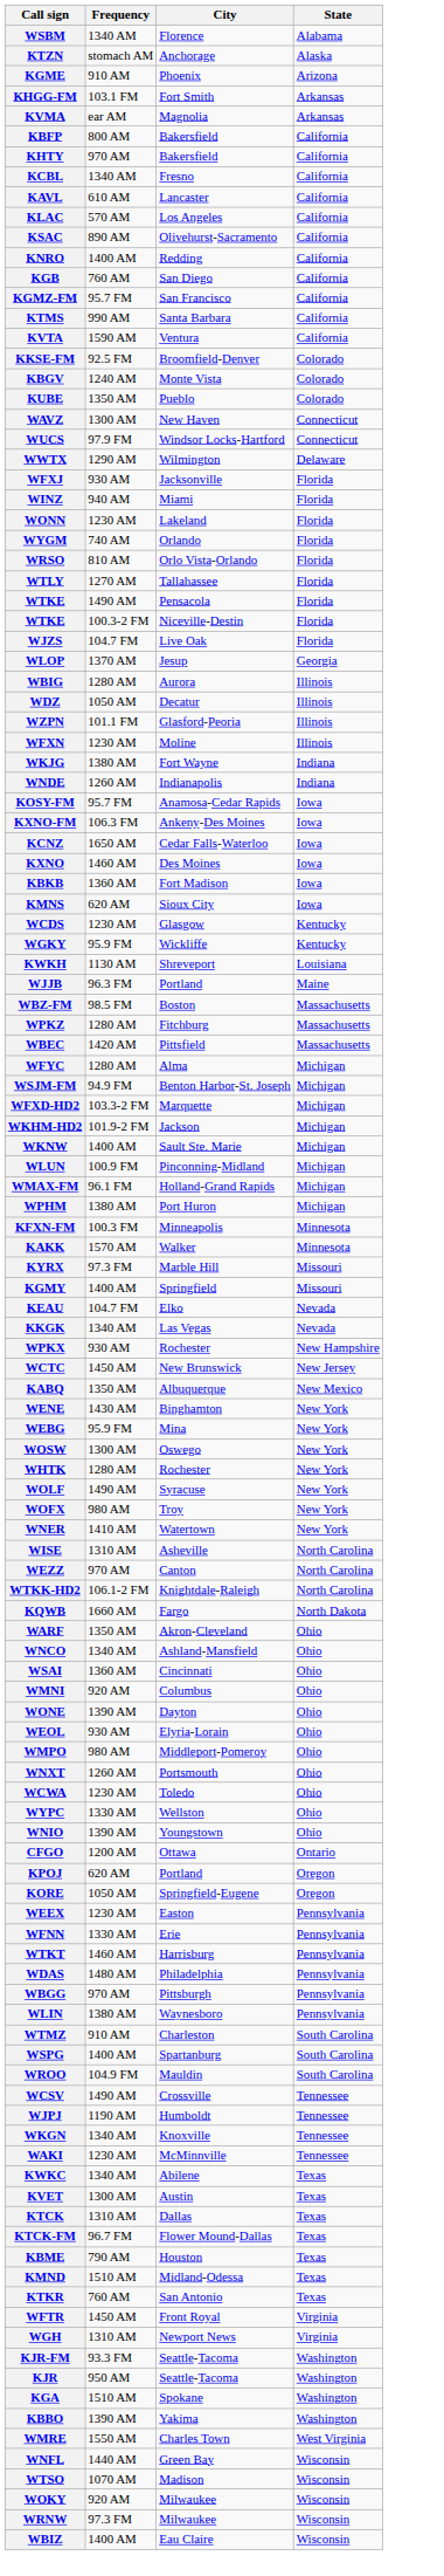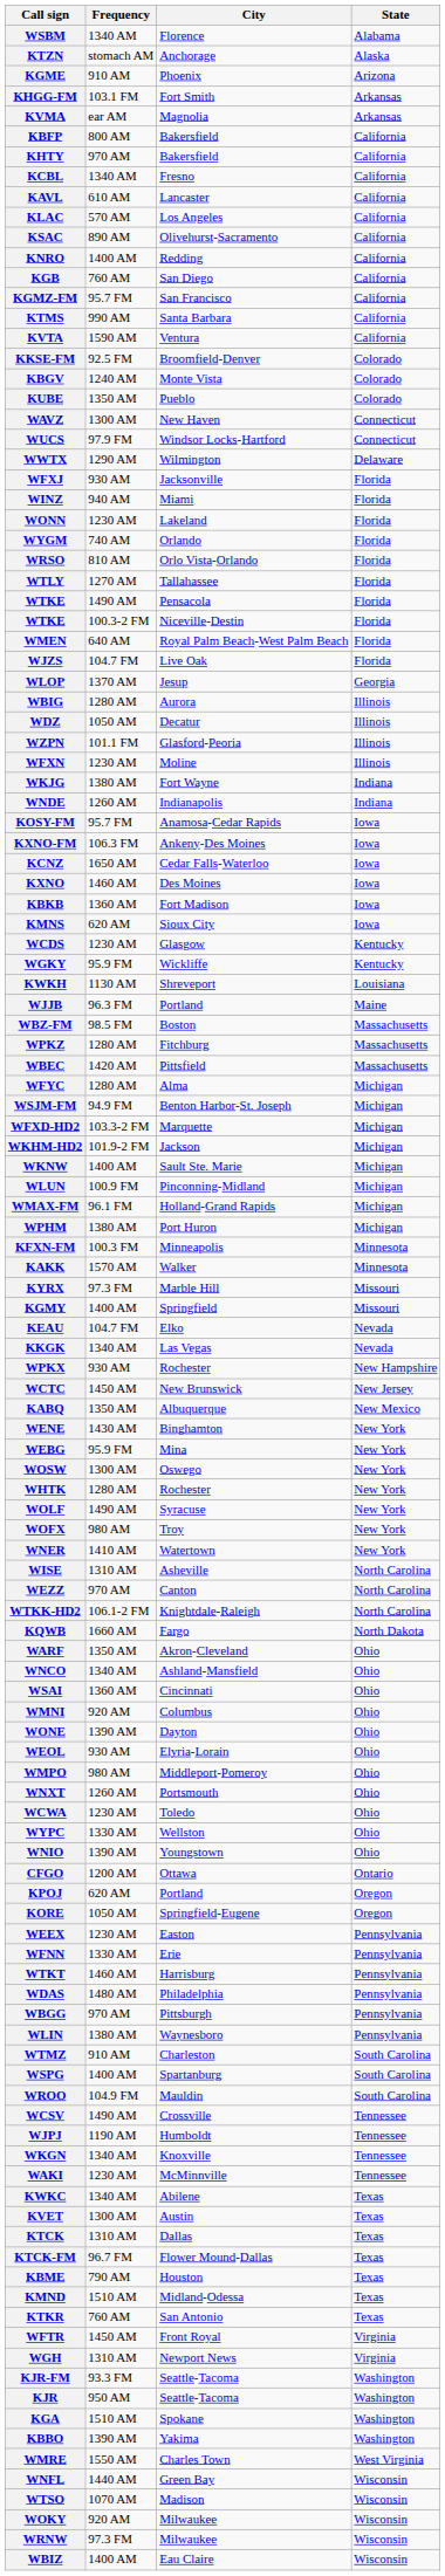 <table class="wikitable sortable">
 <tr>
 <th>Call sign</th>
 <th>Frequency</th>
 <th>City</th>
 <th>State</th>
 </tr>
 <tr>
 <th scope="row"><a href='#'>WSBM</a></th>
 <td>1340 AM</td>
 <td><a href='#'>Florence</a></td>
 <td><a href='#'>Alabama</a></td>
 </tr>
 <tr>
 <th scope="row"><a href='#'>KTZN</a></th>
 <td>stomach  AM</td>
 <td><a href='#'>Anchorage</a></td>
 <td><a href='#'>Alaska</a></td>
 </tr>
 <tr>
 <th scope="row"><a href='#'>KGME</a></th>
 <td>910 AM</td>
 <td><a href='#'>Phoenix</a></td>
 <td><a href='#'>Arizona</a></td>
 </tr>
 <tr>
 <th scope="row"><a href='#'>KHGG-FM</a></th>
 <td data-sort-value="103100">103.1 FM</td>
 <td><a href='#'>Fort Smith</a></td>
 <td><a href='#'>Arkansas</a></td>
 </tr>
 <tr>
 <th scope="row"><a href='#'>KVMA</a></th>
 <td>ear AM</td>
 <td><a href='#'>Magnolia</a></td>
 <td><a href='#'>Arkansas</a></td>
 </tr>
 <tr>
 <th scope="row"><a href='#'>KBFP</a></th>
 <td>800 AM</td>
 <td><a href='#'>Bakersfield</a></td>
 <td><a href='#'>California</a></td>
 </tr>
 <tr>
 <th scope="row"><a href='#'>KHTY</a></th>
 <td>970 AM</td>
 <td><a href='#'>Bakersfield</a></td>
 <td><a href='#'>California</a></td>
 </tr>
 <tr>
 <th scope="row"><a href='#'>KCBL</a></th>
 <td>1340 AM</td>
 <td><a href='#'>Fresno</a></td>
 <td><a href='#'>California</a></td>
 </tr>
 <tr>
 <th scope="row"><a href='#'>KAVL</a></th>
 <td>610 AM</td>
 <td><a href='#'>Lancaster</a></td>
 <td><a href='#'>California</a></td>
 </tr>
 <tr>
 <th scope="row"><a href='#'>KLAC</a></th>
 <td data-sort-value="000570">570 AM</td>
 <td><a href='#'>Los Angeles</a></td>
 <td><a href='#'>California</a></td>
 </tr>
 <tr>
 <th scope="row"><a href='#'>KSAC</a></th>
 <td>890 AM</td>
 <td><a href='#'>Olivehurst</a>-<a href='#'>Sacramento</a></td>
 <td><a href='#'>California</a></td>
 </tr>
 <tr>
 <th scope="row"><a href='#'>KNRO</a></th>
 <td>1400 AM</td>
 <td><a href='#'>Redding</a></td>
 <td><a href='#'>California</a></td>
 </tr>
 <tr>
 <th scope="row"><a href='#'>KGB</a></th>
 <td>760 AM</td>
 <td><a href='#'>San Diego</a></td>
 <td><a href='#'>California</a></td>
 </tr>
 <tr>
 <th scope="row"><a href='#'>KGMZ-FM</a></th>
 <td data-sort-value="095700">95.7 FM</td>
 <td><a href='#'>San Francisco</a></td>
 <td><a href='#'>California</a></td>
 </tr>
 <tr>
 <th scope="row"><a href='#'>KTMS</a></th>
 <td>990 AM</td>
 <td><a href='#'>Santa Barbara</a></td>
 <td><a href='#'>California</a></td>
 </tr>
 <tr>
 <th scope="row"><a href='#'>KVTA</a></th>
 <td>1590 AM</td>
 <td><a href='#'>Ventura</a></td>
 <td><a href='#'>California</a></td>
 </tr>
 <tr>
 <th scope="row"><a href='#'>KKSE-FM</a></th>
 <td data-sort-value="092500">92.5 FM</td>
 <td><a href='#'>Broomfield</a>-<a href='#'>Denver</a></td>
 <td><a href='#'>Colorado</a></td>
 </tr>
 <tr>
 <th scope="row"><a href='#'>KBGV</a></th>
 <td data-sort-value="092500">1240 AM</td>
 <td><a href='#'>Monte Vista</a></td>
 <td><a href='#'>Colorado</a></td>
 </tr>
 <tr>
 <th scope="row"><a href='#'>KUBE</a></th>
 <td data-sort-value="092500">1350 AM</td>
 <td><a href='#'>Pueblo</a></td>
 <td><a href='#'>Colorado</a></td>
 </tr>
 <tr>
 <th scope="row"><a href='#'>WAVZ</a></th>
 <td>1300 AM</td>
 <td><a href='#'>New Haven</a></td>
 <td><a href='#'>Connecticut</a></td>
 </tr>
 <tr>
 <th scope="row"><a href='#'>WUCS</a></th>
 <td data-sort-value="097900">97.9 FM</td>
 <td><a href='#'>Windsor Locks</a>-<a href='#'>Hartford</a></td>
 <td><a href='#'>Connecticut</a></td>
 </tr>
 <tr>
 <th scope="row"><a href='#'>WWTX</a></th>
 <td>1290 AM</td>
 <td><a href='#'>Wilmington</a></td>
 <td><a href='#'>Delaware</a></td>
 </tr>
 <tr>
 <th scope="row"><a href='#'>WFXJ</a></th>
 <td>930 AM</td>
 <td><a href='#'>Jacksonville</a></td>
 <td><a href='#'>Florida</a></td>
 </tr>
 <tr>
 <th scope="row"><a href='#'>WINZ</a></th>
 <td>940 AM</td>
 <td><a href='#'>Miami</a></td>
 <td><a href='#'>Florida</a></td>
 </tr>
 <tr>
 <th scope="row"><a href='#'>WONN</a></th>
 <td>1230 AM</td>
 <td><a href='#'>Lakeland</a></td>
 <td><a href='#'>Florida</a></td>
 </tr>
 <tr>
 <th scope="row"><a href='#'>WYGM</a></th>
 <td>740 AM</td>
 <td><a href='#'>Orlando</a></td>
 <td><a href='#'>Florida</a></td>
 </tr>
 <tr>
 <th scope="row"><a href='#'>WRSO</a></th>
 <td>810 AM</td>
 <td><a href='#'>Orlo Vista</a>-<a href='#'>Orlando</a></td>
 <td><a href='#'>Florida</a></td>
 </tr>
 <tr>
 <th scope="row"><a href='#'>WTLY</a></th>
 <td>1270 AM</td>
 <td><a href='#'>Tallahassee</a></td>
 <td><a href='#'>Florida</a></td>
 </tr>
 <tr>
 <th><a href='#'>WTKE</a></th>
 <td>1490 AM</td>
 <td><a href='#'>Pensacola</a></td>
 <td><a href='#'>Florida</a></td>
 </tr>
 <tr>
 <th><a href='#'>WTKE</a></th>
 <td>100.3-2 FM</td>
 <td><a href='#'>Niceville</a>-<a href='#'>Destin</a></td>
+<td><a href='#'>Florida</a></td>
+</tr>
+<tr>
+<th scope="row"><a href='#'>WMEN</a></th>
+<td>640 AM</td>
+<td><a href='#'>Royal Palm Beach</a>-<a href='#'>West Palm Beach</a></td>
 <td><a href='#'>Florida</a></td>
 </tr>
 <tr>
 <th scope="row"><a href='#'>WJZS</a></th>
 <td data-sort-value="104700">104.7 FM</td>
 <td><a href='#'>Live Oak</a></td>
 <td><a href='#'>Florida</a></td>
 </tr>
 <tr>
 <th scope="row"><a href='#'>WLOP</a></th>
 <td>1370 AM</td>
 <td><a href='#'>Jesup</a></td>
 <td><a href='#'>Georgia</a></td>
 </tr>
 <tr>
 <th scope="row"><a href='#'>WBIG</a></th>
 <td>1280 AM</td>
 <td><a href='#'>Aurora</a></td>
 <td><a href='#'>Illinois</a></td>
 </tr>
 <tr>
 <th scope="row"><a href='#'>WDZ</a></th>
 <td>1050 AM</td>
 <td><a href='#'>Decatur</a></td>
 <td><a href='#'>Illinois</a></td>
 </tr>
 <tr>
 <th scope="row"><a href='#'>WZPN</a></th>
 <td data-sort-value="101100">101.1 FM</td>
 <td><a href='#'>Glasford</a>-<a href='#'>Peoria</a></td>
 <td><a href='#'>Illinois</a></td>
 </tr>
 <tr>
 <th scope="row"><a href='#'>WFXN</a></th>
 <td data-sort-value="101100">1230 AM</td>
 <td><a href='#'>Moline</a></td>
 <td><a href='#'>Illinois</a></td>
 </tr>
 <tr>
 <th scope="row"><a href='#'>WKJG</a></th>
 <td>1380 AM</td>
 <td><a href='#'>Fort Wayne</a></td>
 <td><a href='#'>Indiana</a></td>
 </tr>
 <tr>
 <th scope="row"><a href='#'>WNDE</a></th>
 <td>1260 AM</td>
 <td><a href='#'>Indianapolis</a></td>
 <td><a href='#'>Indiana</a></td>
 </tr>
 <tr>
 <th scope="row"><a href='#'>KOSY-FM</a></th>
 <td>95.7 FM</td>
 <td><a href='#'>Anamosa</a>-<a href='#'>Cedar Rapids</a></td>
 <td><a href='#'>Iowa</a></td>
 </tr>
 <tr>
 <th scope="row"><a href='#'>KXNO-FM</a></th>
 <td>106.3 FM</td>
 <td><a href='#'>Ankeny</a>-<a href='#'>Des Moines</a></td>
 <td><a href='#'>Iowa</a></td>
 </tr>
 <tr>
 <th scope="row"><a href='#'>KCNZ</a></th>
 <td>1650 AM</td>
 <td><a href='#'>Cedar Falls</a>-<a href='#'>Waterloo</a></td>
 <td><a href='#'>Iowa</a></td>
 </tr>
 <tr>
 <th scope="row"><a href='#'>KXNO</a></th>
 <td>1460 AM</td>
 <td><a href='#'>Des Moines</a></td>
 <td><a href='#'>Iowa</a></td>
 </tr>
 <tr>
 <th scope="row"><a href='#'>KBKB</a></th>
 <td>1360 AM</td>
 <td><a href='#'>Fort Madison</a></td>
 <td><a href='#'>Iowa</a></td>
 </tr>
 <tr>
 <th scope="row"><a href='#'>KMNS</a></th>
 <td>620 AM</td>
 <td><a href='#'>Sioux City</a></td>
 <td><a href='#'>Iowa</a></td>
 </tr>
 <tr>
 <th scope="row"><a href='#'>WCDS</a></th>
 <td>1230 AM</td>
 <td><a href='#'>Glasgow</a></td>
 <td><a href='#'>Kentucky</a></td>
 </tr>
 <tr>
 <th scope="row"><a href='#'>WGKY</a></th>
 <td data-sort-value="095900">95.9 FM</td>
 <td><a href='#'>Wickliffe</a></td>
 <td><a href='#'>Kentucky</a></td>
 </tr>
 <tr>
 <th scope="row"><a href='#'>KWKH</a></th>
 <td>1130 AM</td>
 <td><a href='#'>Shreveport</a></td>
 <td><a href='#'>Louisiana</a></td>
 </tr>
 <tr>
 <th scope="row"><a href='#'>WJJB</a></th>
 <td data-sort-value="096300">96.3 FM</td>
 <td><a href='#'>Portland</a></td>
 <td><a href='#'>Maine</a></td>
 </tr>
 <tr>
 <th scope="row"><a href='#'>WBZ-FM</a></th>
 <td data-sort-value="098500">98.5 FM</td>
 <td><a href='#'>Boston</a></td>
 <td><a href='#'>Massachusetts</a></td>
 </tr>
 <tr>
 <th scope="row"><a href='#'>WPKZ</a></th>
 <td>1280 AM</td>
 <td><a href='#'>Fitchburg</a></td>
 <td><a href='#'>Massachusetts</a></td>
 </tr>
 <tr>
 <th scope="row"><a href='#'>WBEC</a></th>
 <td>1420 AM</td>
 <td><a href='#'>Pittsfield</a></td>
 <td><a href='#'>Massachusetts</a></td>
 </tr>
 <tr>
 <th scope="row"><a href='#'>WFYC</a></th>
 <td>1280 AM</td>
 <td><a href='#'>Alma</a></td>
 <td><a href='#'>Michigan</a></td>
 </tr>
 <tr>
 <th scope="row"><a href='#'>WSJM-FM</a></th>
 <td data-sort-value="094900">94.9 FM</td>
 <td><a href='#'>Benton Harbor</a>-<a href='#'>St. Joseph</a></td>
 <td><a href='#'>Michigan</a></td>
 </tr>
 <tr>
 <th scope="row"><a href='#'>WFXD-HD2</a></th>
 <td data-sort-value="103300">103.3-2 FM</td>
 <td><a href='#'>Marquette</a></td>
 <td><a href='#'>Michigan</a></td>
 </tr>
 <tr>
 <th scope="row"><a href='#'>WKHM-HD2</a></th>
 <td data-sort-value="101900">101.9-2 FM</td>
 <td><a href='#'>Jackson</a></td>
 <td><a href='#'>Michigan</a></td>
 </tr>
 <tr>
 <th scope="row"><a href='#'>WKNW</a></th>
 <td>1400 AM</td>
 <td><a href='#'>Sault Ste. Marie</a></td>
 <td><a href='#'>Michigan</a></td>
 </tr>
 <tr>
 <th scope="row"><a href='#'>WLUN</a></th>
 <td data-sort-value="100900">100.9 FM</td>
 <td><a href='#'>Pinconning</a>-<a href='#'>Midland</a></td>
 <td><a href='#'>Michigan</a></td>
 </tr>
 <tr>
 <th scope="row"><a href='#'>WMAX-FM</a></th>
 <td data-sort-value="096100">96.1 FM</td>
 <td><a href='#'>Holland</a>-<a href='#'>Grand Rapids</a></td>
 <td><a href='#'>Michigan</a></td>
 </tr>
 <tr>
 <th scope="row"><a href='#'>WPHM</a></th>
 <td>1380 AM</td>
 <td><a href='#'>Port Huron</a></td>
 <td><a href='#'>Michigan</a></td>
 </tr>
 <tr>
 <th scope="row"><a href='#'>KFXN-FM</a></th>
 <td data-sort-value="100300">100.3 FM</td>
 <td><a href='#'>Minneapolis</a></td>
 <td><a href='#'>Minnesota</a></td>
 </tr>
 <tr>
 <th scope="row"><a href='#'>KAKK</a></th>
 <td>1570 AM</td>
 <td><a href='#'>Walker</a></td>
 <td><a href='#'>Minnesota</a></td>
 </tr>
 <tr>
 <th scope="row"><a href='#'>KYRX</a></th>
 <td data-sort-value="097300">97.3 FM</td>
 <td><a href='#'>Marble Hill</a></td>
 <td><a href='#'>Missouri</a></td>
 </tr>
 <tr>
 <th scope="row"><a href='#'>KGMY</a></th>
 <td>1400 AM</td>
 <td><a href='#'>Springfield</a></td>
 <td><a href='#'>Missouri</a></td>
 </tr>
 <tr>
 <th scope="row"><a href='#'>KEAU</a></th>
 <td data-sort-value="104700">104.7 FM</td>
 <td><a href='#'>Elko</a></td>
 <td><a href='#'>Nevada</a></td>
 </tr>
 <tr>
 <th scope="row"><a href='#'>KKGK</a></th>
 <td>1340 AM</td>
 <td><a href='#'>Las Vegas</a></td>
 <td><a href='#'>Nevada</a></td>
 </tr>
 <tr>
 <th scope="row"><a href='#'>WPKX</a></th>
 <td>930 AM</td>
 <td><a href='#'>Rochester</a></td>
 <td><a href='#'>New Hampshire</a></td>
 </tr>
 <tr>
 <th scope="row"><a href='#'>WCTC</a></th>
 <td>1450 AM</td>
 <td><a href='#'>New Brunswick</a></td>
 <td><a href='#'>New Jersey</a></td>
 </tr>
 <tr>
 <th scope="row"><a href='#'>KABQ</a></th>
 <td>1350 AM</td>
 <td><a href='#'>Albuquerque</a></td>
 <td><a href='#'>New Mexico</a></td>
 </tr>
 <tr>
 <th scope="row"><a href='#'>WENE</a></th>
 <td>1430 AM</td>
 <td><a href='#'>Binghamton</a></td>
 <td><a href='#'>New York</a></td>
 </tr>
 <tr>
 <th scope="row"><a href='#'>WEBG</a></th>
 <td data-sort-value="095900">95.9 FM</td>
 <td><a href='#'>Mina</a></td>
 <td><a href='#'>New York</a></td>
 </tr>
 <tr>
 <th><a href='#'>WOSW</a></th>
 <td>1300 AM</td>
 <td><a href='#'>Oswego</a></td>
 <td><a href='#'>New York</a></td>
 </tr>
 <tr>
 <th scope="row"><a href='#'>WHTK</a></th>
 <td>1280 AM</td>
 <td><a href='#'>Rochester</a></td>
 <td><a href='#'>New York</a></td>
 </tr>
 <tr>
 <th><a href='#'>WOLF</a></th>
 <td>1490 AM</td>
 <td><a href='#'>Syracuse</a></td>
 <td><a href='#'>New York</a></td>
 </tr>
 <tr>
 <th scope="row"><a href='#'>WOFX</a></th>
 <td>980 AM</td>
 <td><a href='#'>Troy</a></td>
 <td><a href='#'>New York</a></td>
 </tr>
 <tr>
 <th scope="row"><a href='#'>WNER</a></th>
 <td>1410 AM</td>
 <td><a href='#'>Watertown</a></td>
 <td><a href='#'>New York</a></td>
 </tr>
 <tr>
 <th scope="row"><a href='#'>WISE</a></th>
 <td>1310 AM</td>
 <td><a href='#'>Asheville</a></td>
 <td><a href='#'>North Carolina</a></td>
 </tr>
 <tr>
 <th scope="row"><a href='#'>WEZZ</a></th>
 <td>970 AM</td>
 <td><a href='#'>Canton</a></td>
 <td><a href='#'>North Carolina</a></td>
 </tr>
 <tr>
 <th><a href='#'>WTKK-HD2</a></th>
 <td>106.1-2 FM</td>
 <td><a href='#'>Knightdale</a>-<a href='#'>Raleigh</a></td>
 <td><a href='#'>North Carolina</a></td>
 </tr>
 <tr>
 <th scope="row"><a href='#'>KQWB</a></th>
 <td>1660 AM</td>
 <td><a href='#'>Fargo</a></td>
 <td><a href='#'>North Dakota</a></td>
 </tr>
 <tr>
 <th scope="row"><a href='#'>WARF</a></th>
 <td>1350 AM</td>
 <td><a href='#'>Akron</a>-<a href='#'>Cleveland</a></td>
 <td><a href='#'>Ohio</a></td>
 </tr>
 <tr>
 <th scope="row"><a href='#'>WNCO</a></th>
 <td>1340 AM</td>
 <td><a href='#'>Ashland</a>-<a href='#'>Mansfield</a></td>
 <td><a href='#'>Ohio</a></td>
 </tr>
 <tr>
 <th scope="row"><a href='#'>WSAI</a></th>
 <td>1360 AM</td>
 <td><a href='#'>Cincinnati</a></td>
 <td><a href='#'>Ohio</a></td>
 </tr>
 <tr>
 <th scope="row"><a href='#'>WMNI</a></th>
 <td>920 AM</td>
 <td><a href='#'>Columbus</a></td>
 <td><a href='#'>Ohio</a></td>
 </tr>
 <tr>
 <th scope="row"><a href='#'>WONE</a></th>
 <td>1390 AM</td>
 <td><a href='#'>Dayton</a></td>
 <td><a href='#'>Ohio</a></td>
 </tr>
 <tr>
 <th scope="row"><a href='#'>WEOL</a></th>
 <td>930 AM</td>
 <td><a href='#'>Elyria</a>-<a href='#'>Lorain</a></td>
 <td><a href='#'>Ohio</a></td>
 </tr>
 <tr>
 <th scope="row"><a href='#'>WMPO</a></th>
 <td>980 AM</td>
 <td><a href='#'>Middleport</a>-<a href='#'>Pomeroy</a></td>
 <td><a href='#'>Ohio</a></td>
 </tr>
 <tr>
 <th scope="row"><a href='#'>WNXT</a></th>
 <td>1260 AM</td>
 <td><a href='#'>Portsmouth</a></td>
 <td><a href='#'>Ohio</a></td>
 </tr>
 <tr>
 <th scope="row"><a href='#'>WCWA</a></th>
 <td>1230 AM</td>
 <td><a href='#'>Toledo</a></td>
 <td><a href='#'>Ohio</a></td>
 </tr>
 <tr>
 <th scope="row"><a href='#'>WYPC</a></th>
 <td>1330 AM</td>
 <td><a href='#'>Wellston</a></td>
 <td><a href='#'>Ohio</a></td>
 </tr>
 <tr>
 <th scope="row"><a href='#'>WNIO</a></th>
 <td>1390 AM</td>
 <td><a href='#'>Youngstown</a></td>
 <td><a href='#'>Ohio</a></td>
 </tr>
 <tr>
 <th scope="row"><a href='#'>CFGO</a></th>
 <td>1200 AM</td>
 <td><a href='#'>Ottawa</a></td>
 <td><a href='#'>Ontario</a></td>
 </tr>
 <tr>
 <th scope="row"><a href='#'>KPOJ</a></th>
 <td>620 AM</td>
 <td><a href='#'>Portland</a></td>
 <td><a href='#'>Oregon</a></td>
 </tr>
 <tr>
 <th scope="row"><a href='#'>KORE</a></th>
 <td>1050 AM</td>
 <td><a href='#'>Springfield</a>-<a href='#'>Eugene</a></td>
 <td><a href='#'>Oregon</a></td>
 </tr>
 <tr>
 <th scope="row"><a href='#'>WEEX</a></th>
 <td>1230 AM</td>
 <td><a href='#'>Easton</a></td>
 <td><a href='#'>Pennsylvania</a></td>
 </tr>
 <tr>
 <th scope="row"><a href='#'>WFNN</a></th>
 <td data-sort-value="001330">1330 AM</td>
 <td><a href='#'>Erie</a></td>
 <td><a href='#'>Pennsylvania</a></td>
 </tr>
 <tr>
 <th scope="row"><a href='#'>WTKT</a></th>
 <td>1460 AM</td>
 <td><a href='#'>Harrisburg</a></td>
 <td><a href='#'>Pennsylvania</a></td>
 </tr>
 <tr>
 <th scope="row"><a href='#'>WDAS</a></th>
 <td>1480 AM</td>
 <td><a href='#'>Philadelphia</a></td>
 <td><a href='#'>Pennsylvania</a></td>
 </tr>
 <tr>
 <th scope="row"><a href='#'>WBGG</a></th>
 <td>970 AM</td>
 <td><a href='#'>Pittsburgh</a></td>
 <td><a href='#'>Pennsylvania</a></td>
 </tr>
 <tr>
 <th scope="row"><a href='#'>WLIN</a></th>
 <td>1380 AM</td>
 <td><a href='#'>Waynesboro</a></td>
 <td><a href='#'>Pennsylvania</a></td>
 </tr>
 <tr>
 <th><a href='#'>WTMZ</a></th>
 <td>910 AM</td>
 <td><a href='#'>Charleston</a></td>
 <td><a href='#'>South Carolina</a></td>
 </tr>
 <tr>
 <th scope="row"><a href='#'>WSPG</a></th>
 <td>1400 AM</td>
 <td><a href='#'>Spartanburg</a></td>
 <td><a href='#'>South Carolina</a></td>
 </tr>
 <tr>
 <th scope="row"><a href='#'>WROO</a></th>
 <td data-sort-value="104900">104.9 FM</td>
 <td><a href='#'>Mauldin</a></td>
 <td><a href='#'>South Carolina</a></td>
 </tr>
 <tr>
 <th scope="row"><a href='#'>WCSV</a></th>
 <td>1490 AM</td>
 <td><a href='#'>Crossville</a></td>
 <td><a href='#'>Tennessee</a></td>
 </tr>
 <tr>
 <th scope="row"><a href='#'>WJPJ</a></th>
 <td>1190 AM</td>
 <td><a href='#'>Humboldt</a></td>
 <td><a href='#'>Tennessee</a></td>
 </tr>
 <tr>
 <th scope="row"><a href='#'>WKGN</a></th>
 <td>1340 AM</td>
 <td><a href='#'>Knoxville</a></td>
 <td><a href='#'>Tennessee</a></td>
 </tr>
 <tr>
 <th scope="row"><a href='#'>WAKI</a></th>
 <td>1230 AM</td>
 <td><a href='#'>McMinnville</a></td>
 <td><a href='#'>Tennessee</a></td>
 </tr>
 <tr>
 <th scope="row"><a href='#'>KWKC</a></th>
 <td>1340 AM</td>
 <td><a href='#'>Abilene</a></td>
 <td><a href='#'>Texas</a></td>
 </tr>
 <tr>
 <th scope="row"><a href='#'>KVET</a></th>
 <td>1300 AM</td>
 <td><a href='#'>Austin</a></td>
 <td><a href='#'>Texas</a></td>
 </tr>
 <tr>
 <th scope="row"><a href='#'>KTCK</a></th>
 <td>1310 AM</td>
 <td><a href='#'>Dallas</a></td>
 <td><a href='#'>Texas</a></td>
 </tr>
 <tr>
 <th scope="row"><a href='#'>KTCK-FM</a></th>
 <td data-sort-value="096700">96.7 FM</td>
 <td><a href='#'>Flower Mound</a>-<a href='#'>Dallas</a></td>
 <td><a href='#'>Texas</a></td>
 </tr>
 <tr>
 <th scope="row"><a href='#'>KBME</a></th>
 <td>790 AM</td>
 <td><a href='#'>Houston</a></td>
 <td><a href='#'>Texas</a></td>
 </tr>
 <tr>
 <th scope="row"><a href='#'>KMND</a></th>
 <td>1510 AM</td>
 <td><a href='#'>Midland</a>-<a href='#'>Odessa</a></td>
 <td><a href='#'>Texas</a></td>
 </tr>
 <tr>
 <th scope="row"><a href='#'>KTKR</a></th>
 <td>760 AM</td>
 <td><a href='#'>San Antonio</a></td>
 <td><a href='#'>Texas</a></td>
 </tr>
 <tr>
 <th scope="row"><a href='#'>WFTR</a></th>
 <td>1450 AM</td>
 <td><a href='#'>Front Royal</a></td>
 <td><a href='#'>Virginia</a></td>
 </tr>
 <tr>
 <th scope="row"><a href='#'>WGH</a></th>
 <td>1310 AM</td>
 <td><a href='#'>Newport News</a></td>
 <td><a href='#'>Virginia</a></td>
 </tr>
 <tr>
 <th scope="row"><a href='#'>KJR-FM</a></th>
 <td data-sort-value="093300">93.3 FM</td>
 <td><a href='#'>Seattle</a>-<a href='#'>Tacoma</a></td>
 <td><a href='#'>Washington</a></td>
 </tr>
 <tr>
 <th scope="row"><a href='#'>KJR</a></th>
 <td>950 AM</td>
 <td><a href='#'>Seattle</a>-<a href='#'>Tacoma</a></td>
 <td><a href='#'>Washington</a></td>
 </tr>
 <tr>
 <th scope="row"><a href='#'>KGA</a></th>
 <td>1510 AM</td>
 <td><a href='#'>Spokane</a></td>
 <td><a href='#'>Washington</a></td>
 </tr>
 <tr>
 <th scope="row"><a href='#'>KBBO</a></th>
 <td>1390 AM</td>
 <td><a href='#'>Yakima</a></td>
 <td><a href='#'>Washington</a></td>
 </tr>
 <tr>
 <th scope="row"><a href='#'>WMRE</a></th>
 <td>1550 AM</td>
 <td><a href='#'>Charles Town</a></td>
 <td><a href='#'>West Virginia</a></td>
 </tr>
 <tr>
 <th scope="row"><a href='#'>WNFL</a></th>
 <td>1440 AM</td>
 <td><a href='#'>Green Bay</a></td>
 <td><a href='#'>Wisconsin</a></td>
 </tr>
 <tr>
 <th scope="row"><a href='#'>WTSO</a></th>
 <td>1070 AM</td>
 <td><a href='#'>Madison</a></td>
 <td><a href='#'>Wisconsin</a></td>
 </tr>
 <tr>
 <th scope="row"><a href='#'>WOKY</a></th>
 <td>920 AM</td>
 <td><a href='#'>Milwaukee</a></td>
 <td><a href='#'>Wisconsin</a></td>
 </tr>
 <tr>
 <th scope="row"><a href='#'>WRNW</a></th>
 <td data-sort-value="097300">97.3 FM</td>
 <td><a href='#'>Milwaukee</a></td>
 <td><a href='#'>Wisconsin</a></td>
 </tr>
 <tr>
 <th scope="row"><a href='#'>WBIZ</a></th>
 <td>1400 AM</td>
 <td><a href='#'>Eau Claire</a></td>
 <td><a href='#'>Wisconsin</a></td>
 </tr>
 </table>
